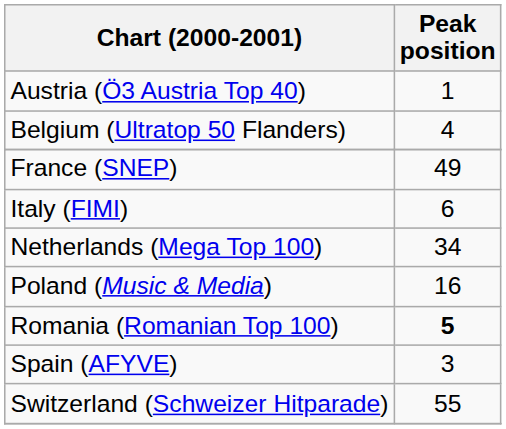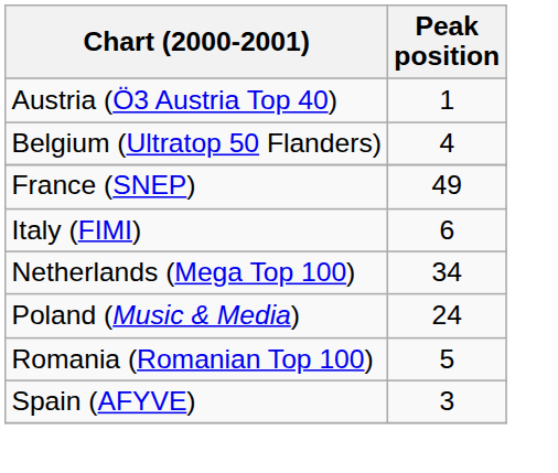 <table class="wikitable sortable">
 <tr>
 <th>Chart (2000-2001)</th>
 <th>Peak<br>position</th>
 </tr>
 <tr>
 <td>Austria (<a href='#'>Ö3 Austria Top 40</a>)</td>
 <td align="center">1</td>
 </tr>
 <tr>
 <td>Belgium (<a href='#'>Ultratop 50</a> Flanders)</td>
 <td align="center">4</td>
 </tr>
 <tr>
 </tr>
 <tr>
 <td>France (<a href='#'>SNEP</a>)</td>
 <td align="center">49</td>
 </tr>
 <tr>
 <td>Italy (<a href='#'>FIMI</a>)</td>
 <td align="center">6</td>
 </tr>
 <tr>
 <td>Netherlands (<a href='#'>Mega Top 100</a>)</td>
 <td align="center">34</td>
 </tr>
 <tr>
 <td>Poland (<em><a href='#'>Music & Media</a></em>)</td>
-<td align="center">16</td>
+<td align="center">24</td>
 </tr>
 <tr>
 <td>Romania (<a href='#'>Romanian Top 100</a>)</td>
-<td align="center"><strong>5</strong></td>
+<td align="center">5</td>
 </tr>
 <tr>
 <td>Spain (<a href='#'>AFYVE</a>)</td>
 <td align="center">3</td>
 </tr>
 <tr>
-<td>Switzerland (<a href='#'>Schweizer Hitparade</a>)</td>
-<td align="center">55</td>
-</tr>
-<tr>
 </tr>
 </table>
